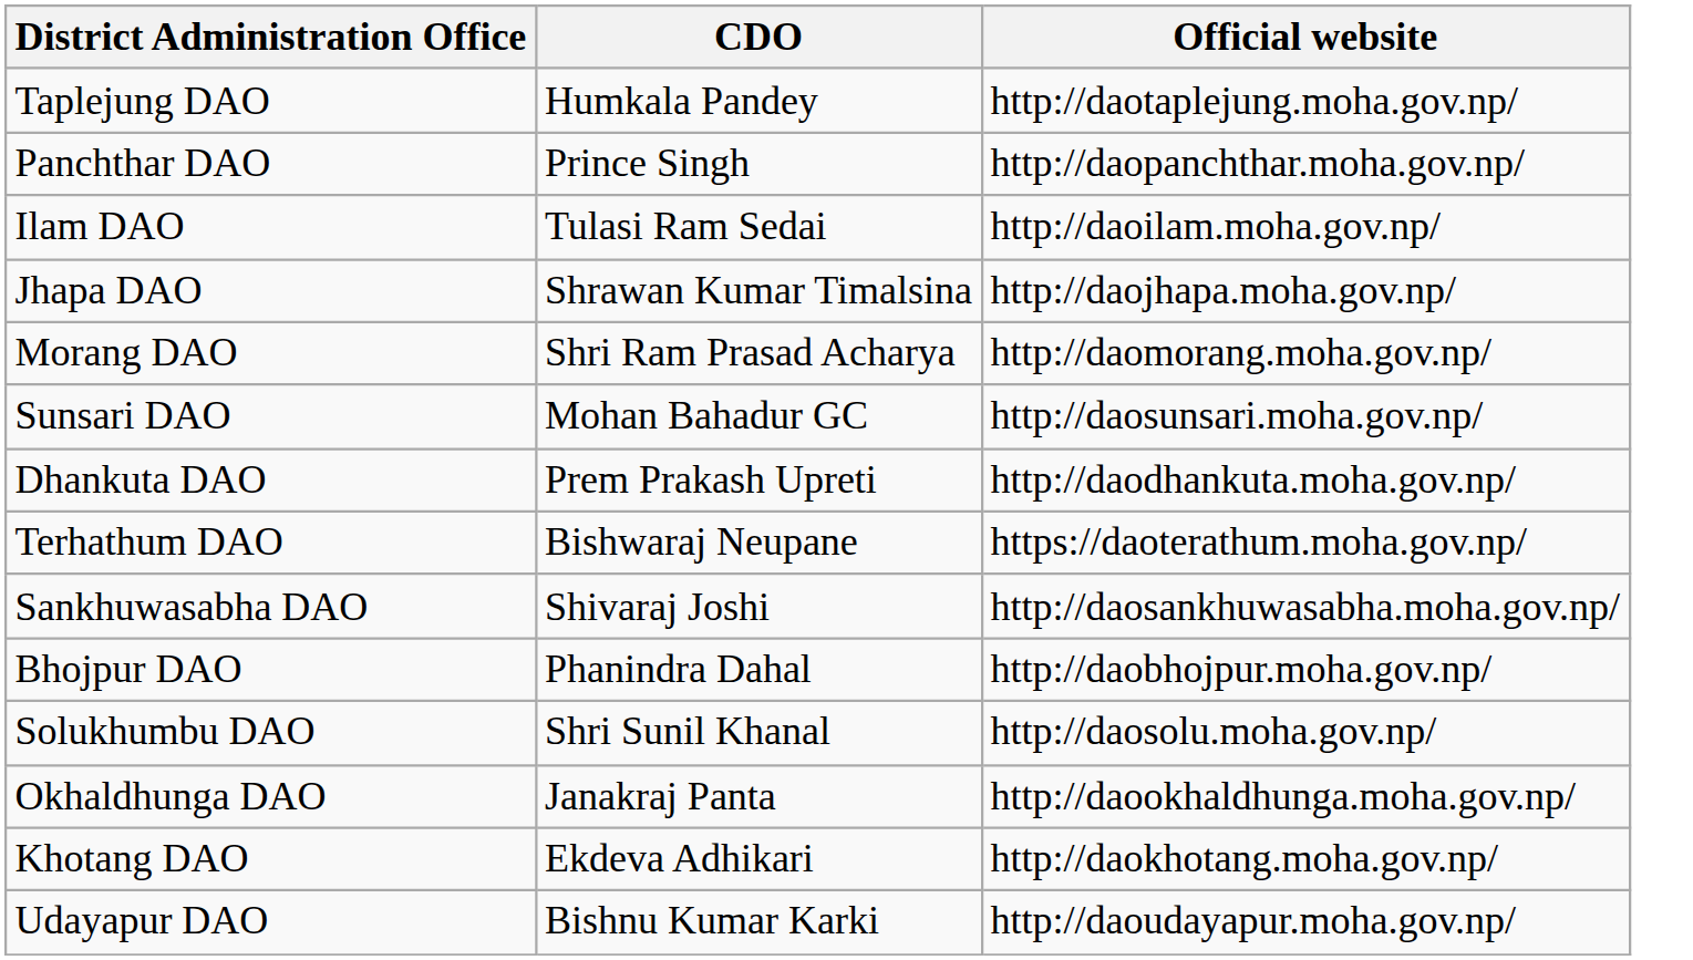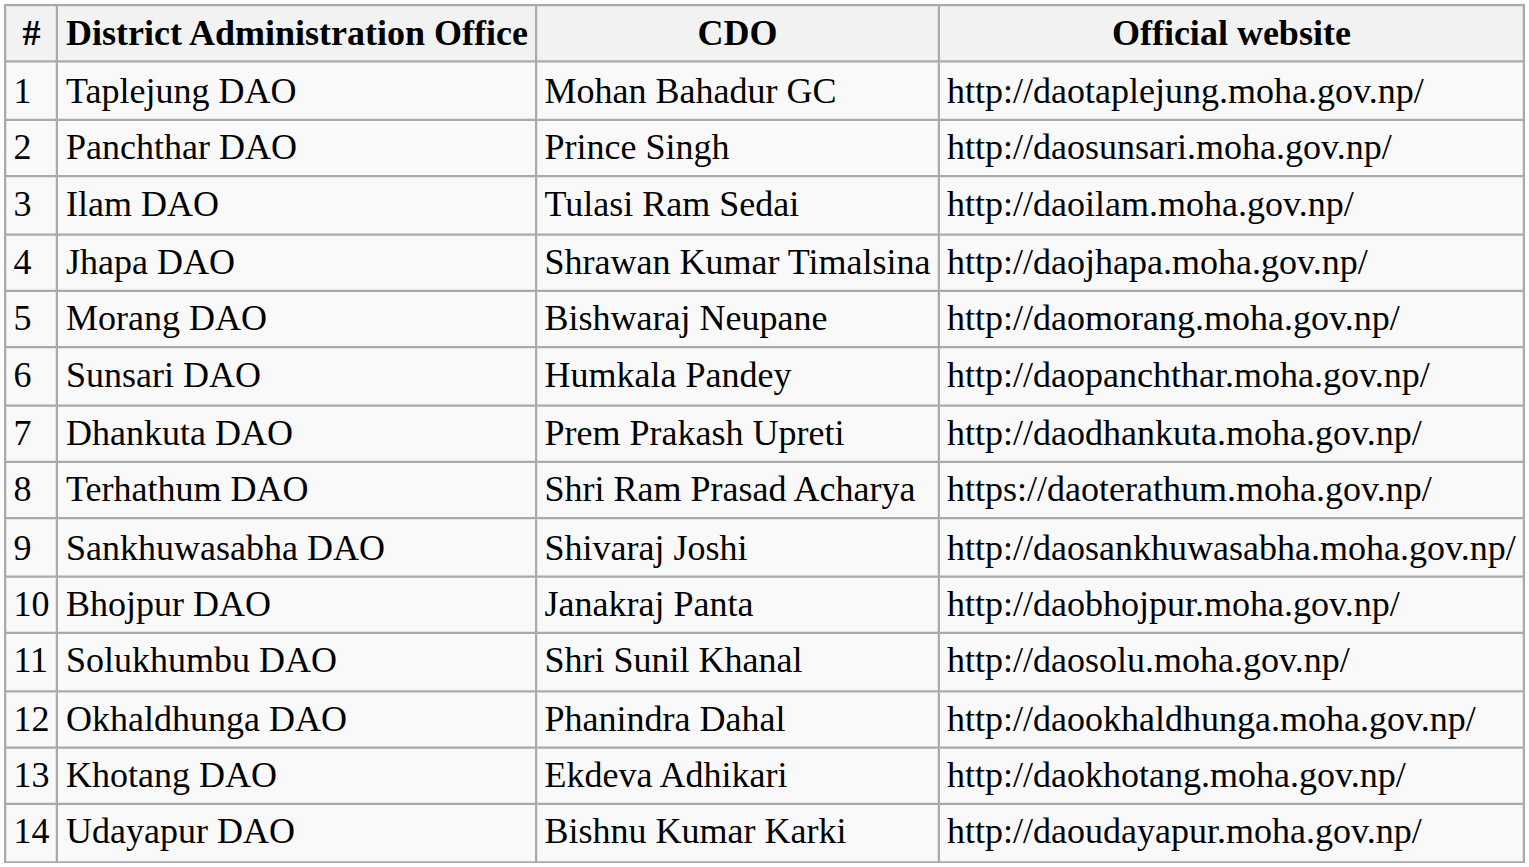 <table class="wikitable sortable">
 <tr style="text-align:center;">
+<th>#</th>
 <th>District Administration Office</th>
 <th>CDO</th>
 <th>Official website</th>
 </tr>
 <tr>
+<td>1</td>
 <td>Taplejung DAO</td>
-<td>Humkala Pandey</td>
+<td>Mohan Bahadur GC</td>
 <td>http://daotaplejung.moha.gov.np/</td>
 </tr>
 <tr>
+<td>2</td>
 <td>Panchthar DAO</td>
 <td>Prince Singh</td>
-<td>http://daopanchthar.moha.gov.np/</td>
+<td>http://daosunsari.moha.gov.np/</td>
 </tr>
 <tr>
+<td>3</td>
 <td>Ilam DAO</td>
 <td>Tulasi Ram Sedai</td>
 <td>http://daoilam.moha.gov.np/</td>
 </tr>
 <tr>
+<td>4</td>
 <td>Jhapa DAO</td>
 <td>Shrawan Kumar Timalsina</td>
 <td>http://daojhapa.moha.gov.np/</td>
 </tr>
 <tr>
+<td>5</td>
 <td>Morang DAO</td>
-<td>Shri Ram Prasad Acharya</td>
+<td>Bishwaraj Neupane</td>
 <td>http://daomorang.moha.gov.np/</td>
 </tr>
 <tr>
+<td>6</td>
 <td>Sunsari DAO</td>
-<td>Mohan Bahadur GC</td>
-<td>http://daosunsari.moha.gov.np/</td>
+<td>Humkala Pandey</td>
+<td>http://daopanchthar.moha.gov.np/</td>
 </tr>
 <tr>
+<td>7</td>
 <td>Dhankuta DAO</td>
 <td>Prem Prakash Upreti</td>
 <td>http://daodhankuta.moha.gov.np/</td>
 </tr>
 <tr>
+<td>8</td>
 <td>Terhathum DAO</td>
-<td>Bishwaraj Neupane</td>
+<td>Shri Ram Prasad Acharya</td>
 <td>https://daoterathum.moha.gov.np/</td>
 </tr>
 <tr>
+<td>9</td>
 <td>Sankhuwasabha DAO</td>
 <td>Shivaraj Joshi</td>
 <td>http://daosankhuwasabha.moha.gov.np/</td>
 </tr>
 <tr>
+<td>10</td>
 <td>Bhojpur DAO</td>
-<td>Phanindra Dahal</td>
+<td>Janakraj Panta</td>
 <td>http://daobhojpur.moha.gov.np/</td>
 </tr>
 <tr>
+<td>11</td>
 <td>Solukhumbu DAO</td>
 <td>Shri Sunil Khanal</td>
 <td>http://daosolu.moha.gov.np/</td>
 </tr>
 <tr>
+<td>12</td>
 <td>Okhaldhunga DAO</td>
-<td>Janakraj Panta</td>
+<td>Phanindra Dahal</td>
 <td>http://daookhaldhunga.moha.gov.np/</td>
 </tr>
 <tr>
+<td>13</td>
 <td>Khotang DAO</td>
 <td>Ekdeva Adhikari</td>
 <td>http://daokhotang.moha.gov.np/</td>
 </tr>
 <tr>
+<td>14</td>
 <td>Udayapur DAO</td>
 <td>Bishnu Kumar Karki</td>
 <td>http://daoudayapur.moha.gov.np/</td>
 </tr>
 </table>
